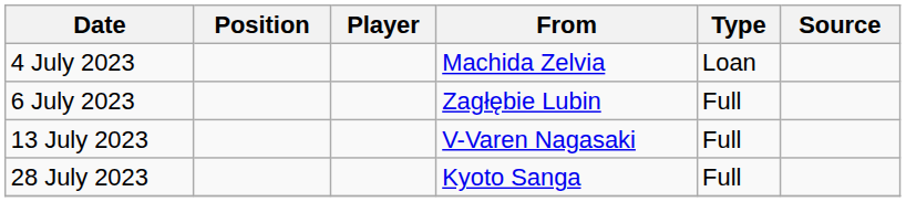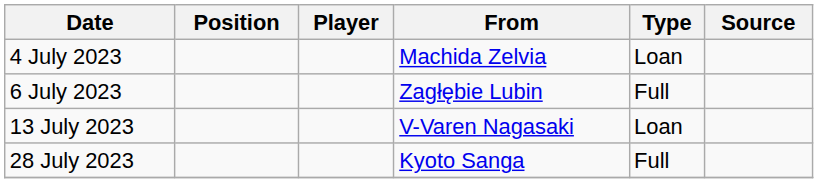 <table class="wikitable sortable" style="width:90%; text-align:center; font-size:95%; text-align:left;">
 <tr>
 <th>Date</th>
 <th>Position</th>
 <th>Player</th>
 <th>From</th>
 <th>Type</th>
 <th>Source</th>
 </tr>
 <tr>
 <td>4 July 2023</td>
 <td></td>
 <td></td>
 <td> <a href='#'>Machida Zelvia</a></td>
 <td>Loan</td>
 <td></td>
 </tr>
 <tr>
 <td>6 July 2023</td>
 <td></td>
 <td></td>
 <td> <a href='#'>Zagłębie Lubin</a></td>
 <td>Full</td>
 <td></td>
 </tr>
 <tr>
 <td>13 July 2023</td>
 <td></td>
 <td></td>
 <td> <a href='#'>V-Varen Nagasaki</a></td>
-<td>Full</td>
+<td>Loan</td>
 <td></td>
 </tr>
 <tr>
 <td>28 July 2023</td>
 <td></td>
 <td></td>
 <td> <a href='#'>Kyoto Sanga</a></td>
 <td>Full</td>
 <td></td>
 </tr>
 <tr>
 </tr>
 </table>
